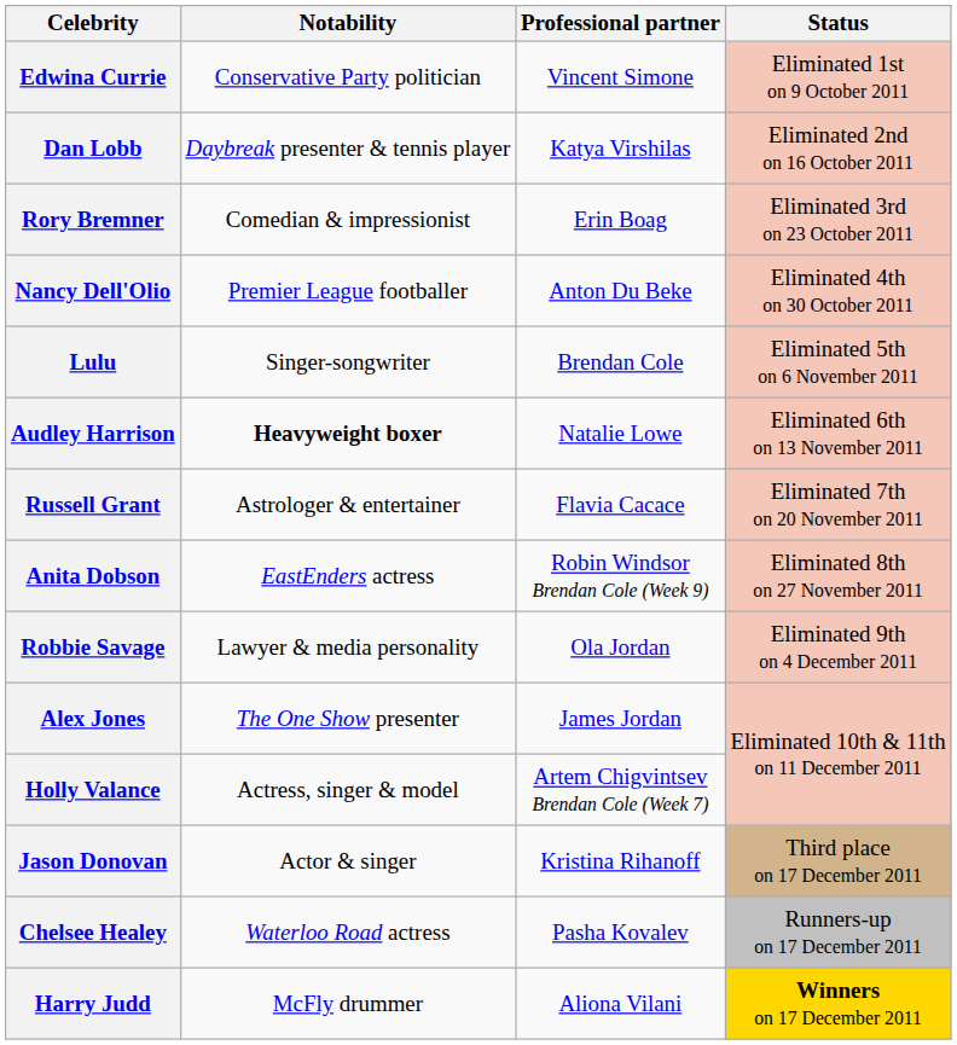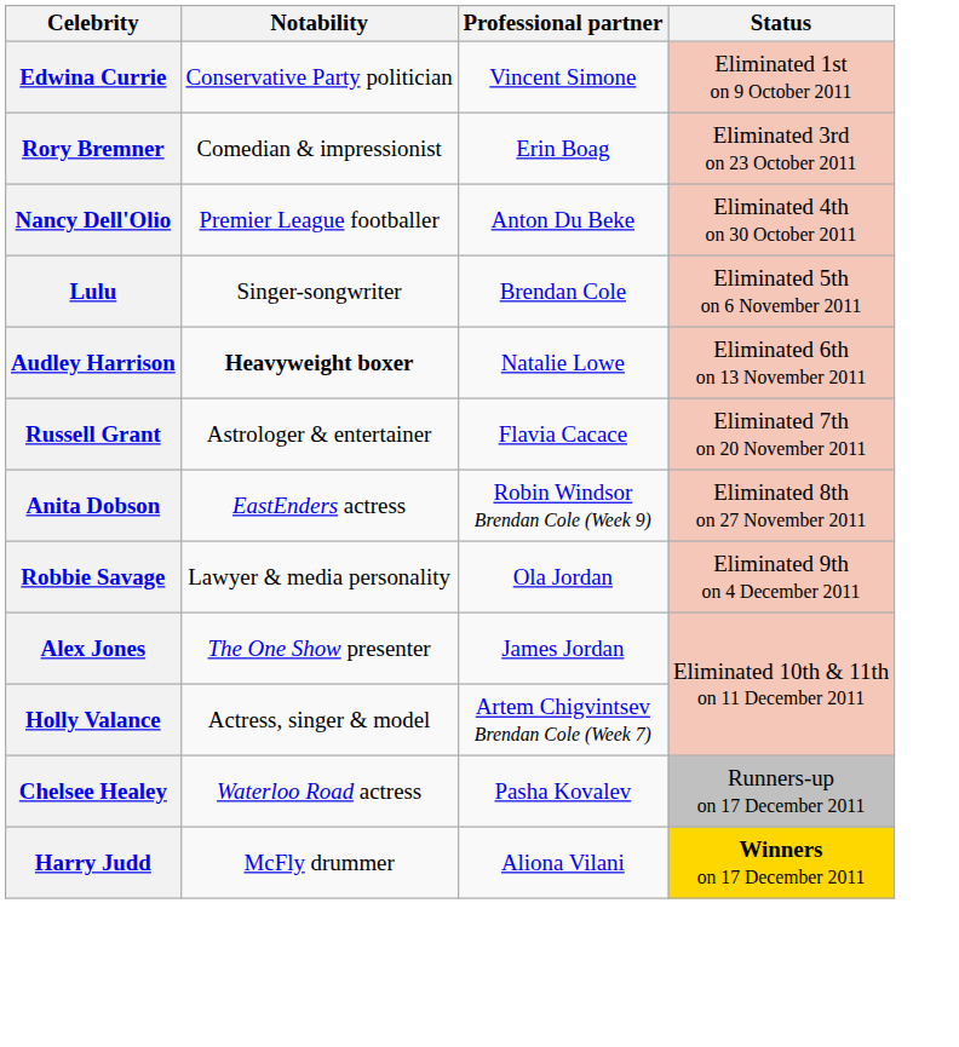 <table class="wikitable sortable" style="text-align:center;">
 <tr>
 <th scope="col">Celebrity</th>
 <th scope="col" class="unsortable">Notability</th>
 <th scope="col">Professional partner</th>
 <th scope="col">Status</th>
 </tr>
 <tr style="height:50px">
 <th scope="row"><a href='#'>Edwina Currie</a></th>
 <td><a href='#'>Conservative Party</a> politician</td>
 <td><a href='#'>Vincent Simone</a></td>
 <td bgcolor="#f4c7b8">Eliminated 1st<br><small>on 9 October 2011</small></td>
-</tr>
-<tr style="height:50px">
-<th scope="row"><a href='#'>Dan Lobb</a></th>
-<td><em><a href='#'>Daybreak</a></em> presenter & tennis player</td>
-<td><a href='#'>Katya Virshilas</a></td>
-<td bgcolor="#f4c7b8">Eliminated 2nd<br><small>on 16 October 2011</small></td>
 </tr>
 <tr style="height:50px">
 <th scope="row"><a href='#'>Rory Bremner</a></th>
 <td>Comedian & impressionist</td>
 <td><a href='#'>Erin Boag</a></td>
 <td bgcolor="#f4c7b8">Eliminated 3rd<br><small>on 23 October 2011</small></td>
 </tr>
 <tr style="height:50px">
 <th scope="row"><a href='#'>Nancy Dell'Olio</a></th>
 <td><a href='#'>Premier League</a> footballer</td>
 <td><a href='#'>Anton Du Beke</a></td>
 <td bgcolor="#f4c7b8">Eliminated 4th<br><small>on 30 October 2011</small></td>
 </tr>
 <tr style="height:50px">
 <th scope="row"><a href='#'>Lulu</a></th>
 <td>Singer-songwriter</td>
 <td><a href='#'>Brendan Cole</a></td>
 <td bgcolor="#f4c7b8">Eliminated 5th<br><small>on 6 November 2011</small></td>
 </tr>
 <tr style="height:50px">
 <th scope="row"><a href='#'>Audley Harrison</a></th>
 <td><strong>Heavyweight boxer</strong></td>
 <td><a href='#'>Natalie Lowe</a></td>
 <td bgcolor="#f4c7b8">Eliminated 6th<br><small>on 13 November 2011</small></td>
 </tr>
 <tr style="height:50px">
 <th scope="row"><a href='#'>Russell Grant</a></th>
 <td>Astrologer & entertainer</td>
 <td><a href='#'>Flavia Cacace</a></td>
 <td bgcolor="#f4c7b8">Eliminated 7th<br><small>on 20 November 2011</small></td>
 </tr>
 <tr style="height:50px">
 <th scope="row"><a href='#'>Anita Dobson</a></th>
 <td><em><a href='#'>EastEnders</a></em> actress</td>
 <td><a href='#'>Robin Windsor</a><br><small><em>Brendan Cole (Week 9)</em></small></td>
 <td bgcolor="#f4c7b8">Eliminated 8th<br><small>on 27 November 2011</small></td>
 </tr>
 <tr style="height:50px">
 <th scope="row"><a href='#'>Robbie Savage</a></th>
 <td>Lawyer & media personality</td>
 <td><a href='#'>Ola Jordan</a></td>
 <td bgcolor="#f4c7b8">Eliminated 9th<br><small>on 4 December 2011</small></td>
 </tr>
 <tr style="height:50px">
 <th scope="row"><a href='#'>Alex Jones</a></th>
 <td><em><a href='#'>The One Show</a></em> presenter</td>
 <td><a href='#'>James Jordan</a></td>
 <td rowspan="2" bgcolor="#f4c7b8">Eliminated 10th & 11th<br><small>on 11 December 2011</small></td>
 </tr>
 <tr style="height:50px">
 <th scope="row"><a href='#'>Holly Valance</a></th>
 <td>Actress, singer & model</td>
 <td><a href='#'>Artem Chigvintsev</a><br><small><em>Brendan Cole (Week 7)</em></small></td>
 </tr>
 <tr style="height:50px">
-<th scope="row"><a href='#'>Jason Donovan</a></th>
-<td>Actor & singer</td>
-<td><a href='#'>Kristina Rihanoff</a></td>
-<td bgcolor="tan">Third place<br><small>on 17 December 2011</small></td>
-</tr>
-<tr style="height:50px">
 <th scope="row"><a href='#'>Chelsee Healey</a></th>
 <td><em><a href='#'>Waterloo Road</a></em> actress</td>
 <td><a href='#'>Pasha Kovalev</a></td>
 <td bgcolor="silver">Runners-up<br><small>on 17 December 2011</small></td>
 </tr>
 <tr style="height:50px">
 <th scope="row"><a href='#'>Harry Judd</a></th>
 <td><a href='#'>McFly</a> drummer</td>
 <td><a href='#'>Aliona Vilani</a></td>
 <td bgcolor="gold"><strong>Winners</strong><br><small>on 17 December 2011</small></td>
 </tr>
 </table>
